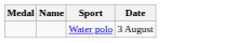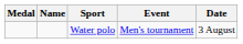 <table class="wikitable sortable" style="font-size:95%">
 <tr>
 <th>Medal</th>
 <th>Name</th>
 <th>Sport</th>
+<th>Event</th>
 <th>Date</th>
 </tr>
 <tr>
 <td></td>
 <td><br></td>
 <td><a href='#'>Water polo</a></td>
+<td><a href='#'>Men's tournament</a></td>
 <td>3 August</td>
 </tr>
 </table>
